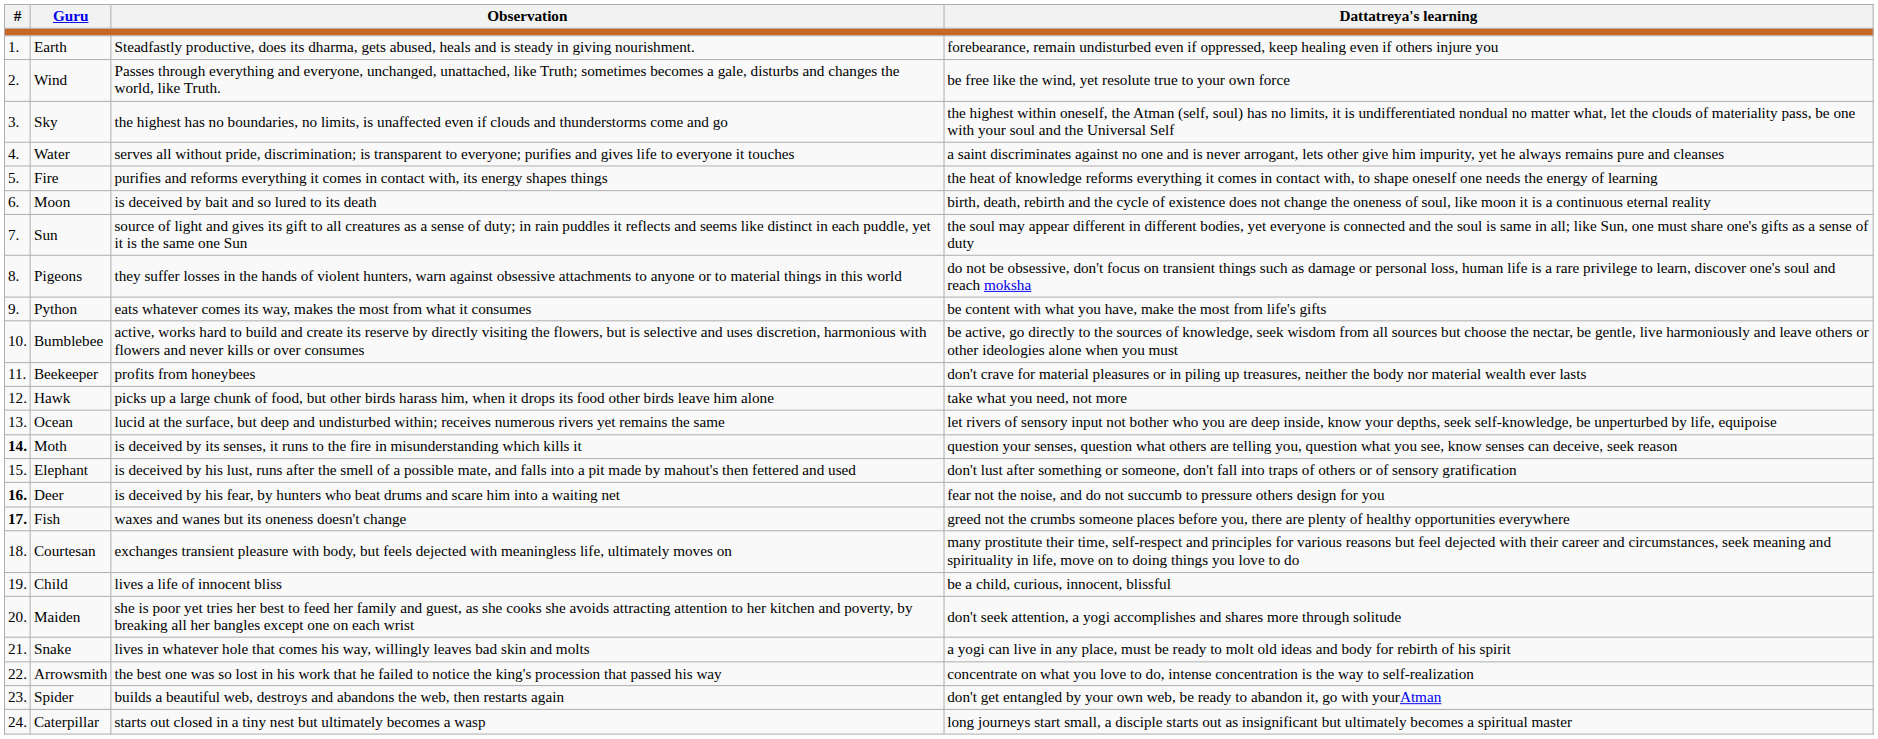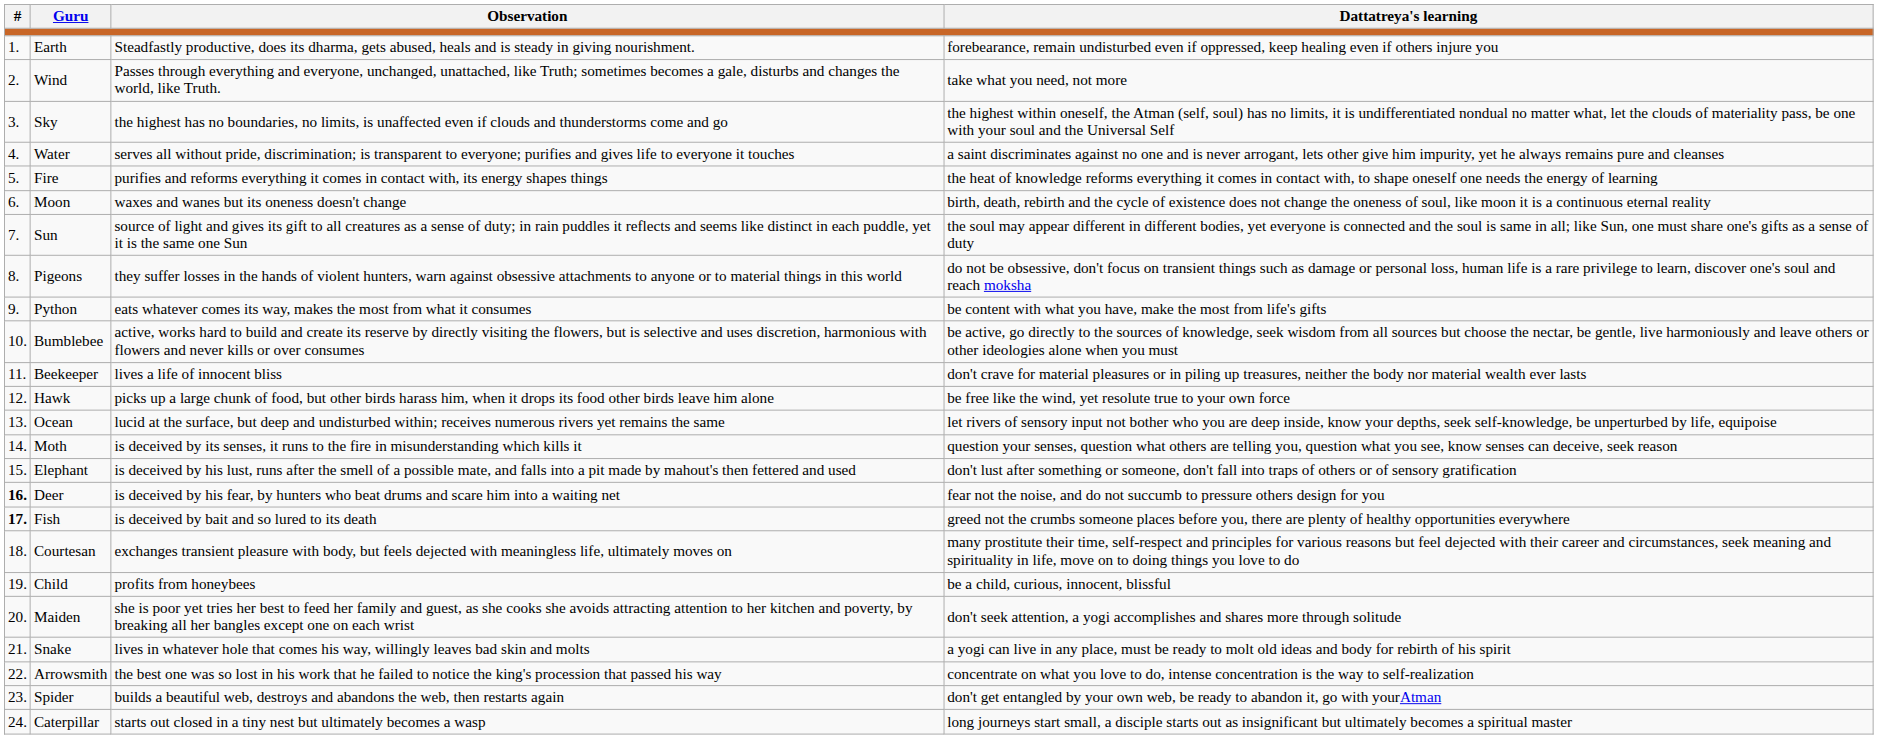 <table class="wikitable">
 <tr>
 <th>#</th>
 <th><a href='#'>Guru</a></th>
 <th>Observation</th>
 <th>Dattatreya's learning</th>
 </tr>
 <tr>
 <th colspan="9" style="background:#c86627"></th>
 </tr>
 <tr>
 <td>1.</td>
 <td>Earth</td>
 <td>Steadfastly productive, does its dharma, gets abused, heals and is steady in giving nourishment.</td>
 <td>forebearance, remain undisturbed even if oppressed, keep healing even if others injure you</td>
 </tr>
 <tr>
 <td>2.</td>
 <td>Wind</td>
 <td>Passes through everything and everyone, unchanged, unattached, like Truth; sometimes becomes a gale, disturbs and changes the world, like Truth.</td>
-<td>be free like the wind, yet resolute true to your own force</td>
+<td>take what you need, not more</td>
 </tr>
 <tr>
 <td>3.</td>
 <td>Sky</td>
 <td>the highest has no boundaries, no limits, is unaffected even if clouds and thunderstorms come and go</td>
 <td>the highest within oneself, the Atman (self, soul) has no limits, it is undifferentiated nondual no matter what, let the clouds of materiality pass, be one with your soul and the Universal Self</td>
 </tr>
 <tr>
 <td>4.</td>
 <td>Water</td>
 <td>serves all without pride, discrimination; is transparent to everyone; purifies and gives life to everyone it touches</td>
 <td>a saint discriminates against no one and is never arrogant, lets other give him impurity, yet he always remains pure and cleanses</td>
 </tr>
 <tr>
 <td>5.</td>
 <td>Fire</td>
 <td>purifies and reforms everything it comes in contact with, its energy shapes things</td>
 <td>the heat of knowledge reforms everything it comes in contact with, to shape oneself one needs the energy of learning</td>
 </tr>
 <tr>
 <td>6.</td>
 <td>Moon</td>
-<td>is deceived by bait and so lured to its death</td>
+<td>waxes and wanes but its oneness doesn't change</td>
 <td>birth, death, rebirth and the cycle of existence does not change the oneness of soul, like moon it is a continuous eternal reality</td>
 </tr>
 <tr>
 <td>7.</td>
 <td>Sun</td>
 <td>source of light and gives its gift to all creatures as a sense of duty; in rain puddles it reflects and seems like distinct in each puddle, yet it is the same one Sun</td>
 <td>the soul may appear different in different bodies, yet everyone is connected and the soul is same in all; like Sun, one must share one's gifts as a sense of duty</td>
 </tr>
 <tr>
 <td>8.</td>
 <td>Pigeons</td>
 <td>they suffer losses in the hands of violent hunters, warn against obsessive attachments to anyone or to material things in this world</td>
 <td>do not be obsessive, don't focus on transient things such as damage or personal loss, human life is a rare privilege to learn, discover one's soul and reach <a href='#'>moksha</a></td>
 </tr>
 <tr>
 <td>9.</td>
 <td>Python</td>
 <td>eats whatever comes its way, makes the most from what it consumes</td>
 <td>be content with what you have, make the most from life's gifts</td>
 </tr>
 <tr>
 <td>10.</td>
 <td>Bumblebee</td>
 <td>active, works hard to build and create its reserve by directly visiting the flowers, but is selective and uses discretion, harmonious with flowers and never kills or over consumes</td>
 <td>be active, go directly to the sources of knowledge, seek wisdom from all sources but choose the nectar, be gentle, live harmoniously and leave others or other ideologies alone when you must</td>
 </tr>
 <tr>
 <td>11.</td>
 <td>Beekeeper</td>
-<td>profits from honeybees</td>
+<td>lives a life of innocent bliss</td>
 <td>don't crave for material pleasures or in piling up treasures, neither the body nor material wealth ever lasts</td>
 </tr>
 <tr>
 <td>12.</td>
 <td>Hawk</td>
 <td>picks up a large chunk of food, but other birds harass him, when it drops its food other birds leave him alone</td>
-<td>take what you need, not more</td>
+<td>be free like the wind, yet resolute true to your own force</td>
 </tr>
 <tr>
 <td>13.</td>
 <td>Ocean</td>
 <td>lucid at the surface, but deep and undisturbed within; receives numerous rivers yet remains the same</td>
 <td>let rivers of sensory input not bother who you are deep inside, know your depths, seek self-knowledge, be unperturbed by life, equipoise</td>
 </tr>
 <tr>
-<td><strong>14.</strong></td>
+<td>14.</td>
 <td>Moth</td>
 <td>is deceived by its senses, it runs to the fire in misunderstanding which kills it</td>
 <td>question your senses, question what others are telling you, question what you see, know senses can deceive, seek reason</td>
 </tr>
 <tr>
 <td>15.</td>
 <td>Elephant</td>
 <td>is deceived by his lust, runs after the smell of a possible mate, and falls into a pit made by mahout's then fettered and used</td>
 <td>don't lust after something or someone, don't fall into traps of others or of sensory gratification</td>
 </tr>
 <tr>
 <td><strong>16.</strong></td>
 <td>Deer</td>
 <td>is deceived by his fear, by hunters who beat drums and scare him into a waiting net</td>
 <td>fear not the noise, and do not succumb to pressure others design for you</td>
 </tr>
 <tr>
 <td><strong>17.</strong></td>
 <td>Fish</td>
-<td>waxes and wanes but its oneness doesn't change</td>
+<td>is deceived by bait and so lured to its death</td>
 <td>greed not the crumbs someone places before you, there are plenty of healthy opportunities everywhere</td>
 </tr>
 <tr>
 <td>18.</td>
 <td>Courtesan</td>
 <td>exchanges transient pleasure with body, but feels dejected with meaningless life, ultimately moves on</td>
 <td>many prostitute their time, self-respect and principles for various reasons but feel dejected with their career and circumstances, seek meaning and spirituality in life, move on to doing things you love to do</td>
 </tr>
 <tr>
 <td>19.</td>
 <td>Child</td>
-<td>lives a life of innocent bliss</td>
+<td>profits from honeybees</td>
 <td>be a child, curious, innocent, blissful</td>
 </tr>
 <tr>
 <td>20.</td>
 <td>Maiden</td>
 <td>she is poor yet tries her best to feed her family and guest, as she cooks she avoids attracting attention to her kitchen and poverty, by breaking all her bangles except one on each wrist</td>
 <td>don't seek attention, a yogi accomplishes and shares more through solitude</td>
 </tr>
 <tr>
 <td>21.</td>
 <td>Snake</td>
 <td>lives in whatever hole that comes his way, willingly leaves bad skin and molts</td>
 <td>a yogi can live in any place, must be ready to molt old ideas and body for rebirth of his spirit</td>
 </tr>
 <tr>
 <td>22.</td>
 <td>Arrowsmith</td>
 <td>the best one was so lost in his work that he failed to notice the king's procession that passed his way</td>
 <td>concentrate on what you love to do, intense concentration is the way to self-realization</td>
 </tr>
 <tr>
 <td>23.</td>
 <td>Spider</td>
 <td>builds a beautiful web, destroys and abandons the web, then restarts again</td>
 <td>don't get entangled by your own web, be ready to abandon it, go with your<a href='#'>Atman</a></td>
 </tr>
 <tr>
 <td>24.</td>
 <td>Caterpillar</td>
 <td>starts out closed in a tiny nest but ultimately becomes a wasp</td>
 <td>long journeys start small, a disciple starts out as insignificant but ultimately becomes a spiritual master</td>
 </tr>
 </table>
